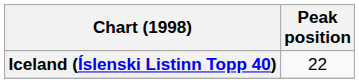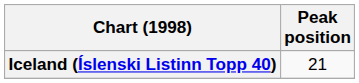 <table class="wikitable sortable plainrowheaders" style="text-align:center">
 <tr>
 <th scope="col">Chart (1998)</th>
 <th scope="col">Peak<br>position</th>
 </tr>
 <tr>
 </tr>
 <tr>
 </tr>
 <tr>
 </tr>
 <tr>
 </tr>
 <tr>
 </tr>
 <tr>
 <th scope="row">Iceland (<a href='#'>Íslenski Listinn Topp 40</a>)</th>
-<td>22</td>
+<td>21</td>
 </tr>
 <tr>
 </tr>
 <tr>
 </tr>
 <tr>
 </tr>
 <tr>
 </tr>
 <tr>
 </tr>
 <tr>
 </tr>
 </table>
